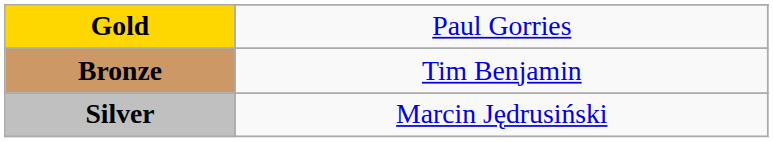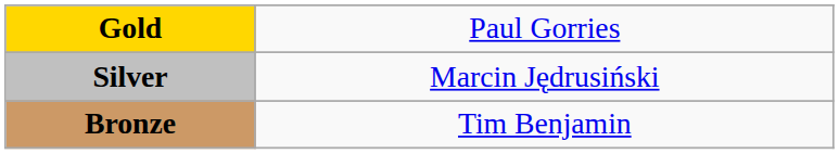 <table class="wikitable" style="text-align:center; " width="35%">
 <tr>
 <td bgcolor="gold"><strong>Gold</strong></td>
 <td><a href='#'>Paul Gorries</a><br>  <small><em></em></small></td>
 </tr>
 <tr>
+<td bgcolor="silver"><strong>Silver</strong></td>
+<td><a href='#'>Marcin Jędrusiński</a><br>  <small><em></em></small></td>
+</tr>
+<tr>
 <td bgcolor="CC9966"><strong>Bronze</strong></td>
 <td><a href='#'>Tim Benjamin</a><br>  <small><em></em></small></td>
 </tr>
-<tr>
-<td bgcolor="silver"><strong>Silver</strong></td>
-<td><a href='#'>Marcin Jędrusiński</a><br>  <small><em></em></small></td>
-</tr>
 </table>
